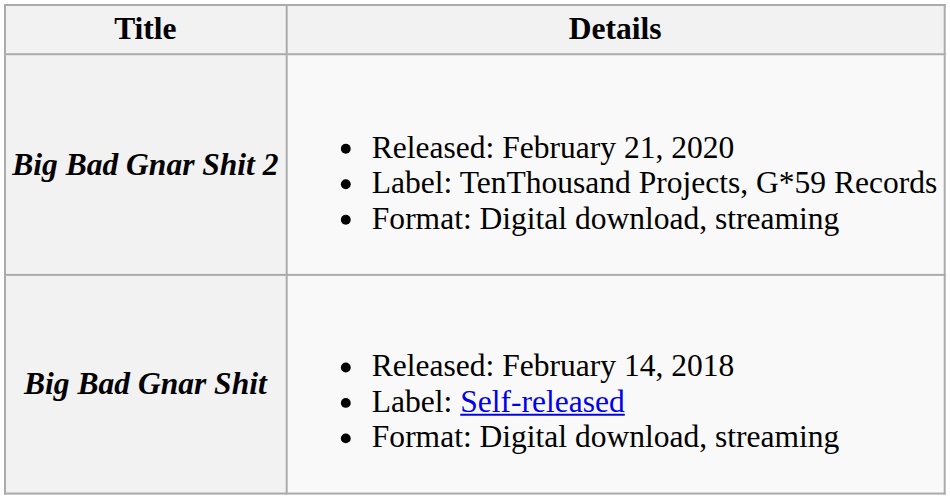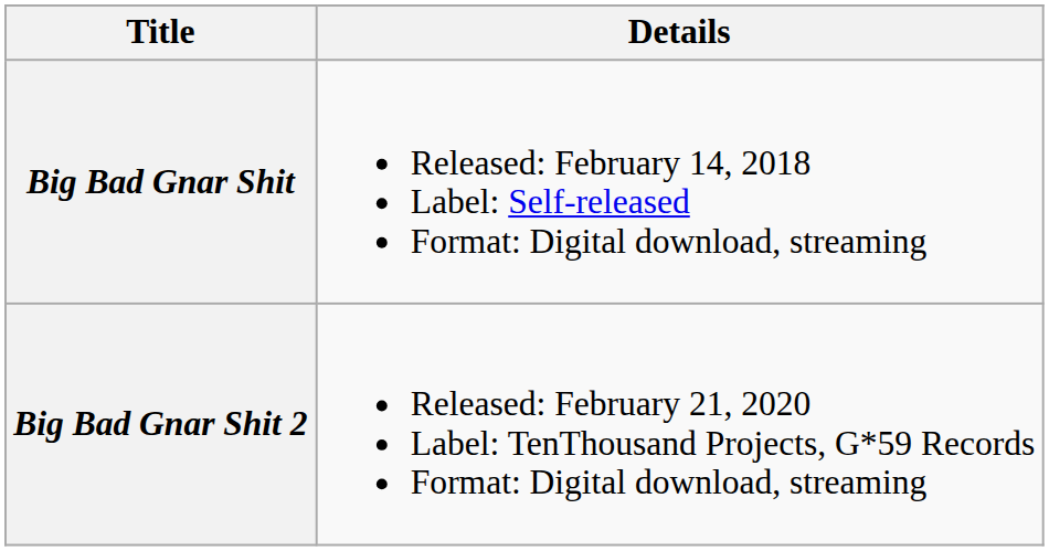 <table class="wikitable plainrowheaders">
 <tr>
 <th>Title</th>
 <th>Details</th>
 </tr>
 <tr>
+<th scope="row"><em>Big Bad Gnar Shit</em><br> </th>
+<td><br><ul><li>Released: February 14, 2018</li><li>Label: <a href='#'>Self-released</a></li><li>Format: Digital download, streaming</li></ul></td>
+</tr>
+<tr>
 <th scope="row"><em>Big Bad Gnar Shit 2</em><br></th>
 <td><br><ul><li>Released: February 21, 2020</li><li>Label: TenThousand Projects, G*59 Records</li><li>Format: Digital download, streaming</li></ul></td>
 </tr>
-<tr>
-<th scope="row"><em>Big Bad Gnar Shit</em><br> </th>
-<td><br><ul><li>Released: February 14, 2018</li><li>Label: <a href='#'>Self-released</a></li><li>Format: Digital download, streaming</li></ul></td>
-</tr>
 </table>
